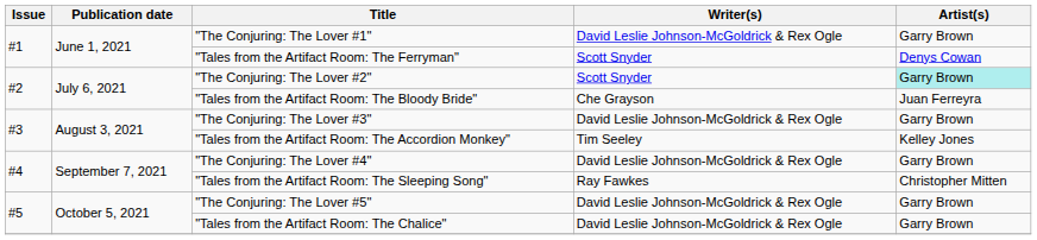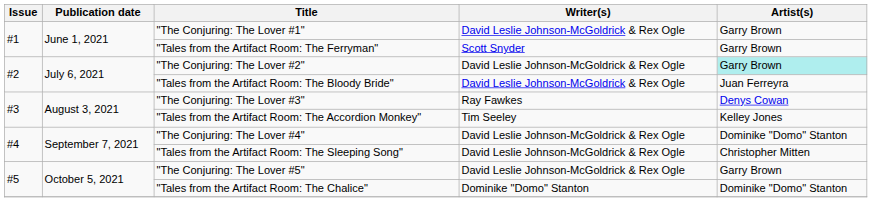 <table class="wikitable plainrowheaders" style="text-align: left; width:99%;">
 <tr>
 <th scope="col">Issue</th>
 <th scope="col">Publication date</th>
 <th scope="col">Title</th>
 <th scope="col">Writer(s)</th>
 <th scope="col">Artist(s)</th>
 </tr>
 <tr>
 <td rowspan="2">#1</td>
 <td rowspan="2">June 1, 2021</td>
 <td>"The Conjuring: The Lover #1"</td>
 <td><a href='#'>David Leslie Johnson-McGoldrick</a> & Rex Ogle</td>
 <td>Garry Brown</td>
 </tr>
 <tr>
 <td>"Tales from the Artifact Room: The Ferryman"</td>
 <td><a href='#'>Scott Snyder</a></td>
-<td><a href='#'>Denys Cowan</a></td>
+<td>Garry Brown</td>
 </tr>
 <tr>
 <td rowspan="2">#2</td>
 <td rowspan="2">July 6, 2021</td>
 <td>"The Conjuring: The Lover #2"</td>
-<td><a href='#'>Scott Snyder</a></td>
+<td>David Leslie Johnson-McGoldrick & Rex Ogle</td>
 <td style="background: paleturquoise;">Garry Brown</td>
 </tr>
 <tr>
 <td>"Tales from the Artifact Room: The Bloody Bride"</td>
-<td>Che Grayson</td>
+<td><a href='#'>David Leslie Johnson-McGoldrick</a> & Rex Ogle</td>
 <td>Juan Ferreyra</td>
 </tr>
 <tr>
 <td rowspan="2">#3</td>
 <td rowspan="2">August 3, 2021</td>
 <td>"The Conjuring: The Lover #3"</td>
-<td>David Leslie Johnson-McGoldrick & Rex Ogle</td>
-<td>Garry Brown</td>
+<td>Ray Fawkes</td>
+<td><a href='#'>Denys Cowan</a></td>
 </tr>
 <tr>
 <td>"Tales from the Artifact Room: The Accordion Monkey"</td>
 <td>Tim Seeley</td>
 <td>Kelley Jones</td>
 </tr>
 <tr>
 <td rowspan="2">#4</td>
 <td rowspan="2">September 7, 2021</td>
 <td>"The Conjuring: The Lover #4"</td>
 <td>David Leslie Johnson-McGoldrick & Rex Ogle</td>
-<td>Garry Brown</td>
+<td>Dominike "Domo" Stanton</td>
 </tr>
 <tr>
 <td>"Tales from the Artifact Room: The Sleeping Song"</td>
-<td>Ray Fawkes</td>
+<td>David Leslie Johnson-McGoldrick & Rex Ogle</td>
 <td>Christopher Mitten</td>
 </tr>
 <tr>
 <td rowspan="2">#5</td>
 <td rowspan="2">October 5, 2021</td>
 <td>"The Conjuring: The Lover #5"</td>
 <td>David Leslie Johnson-McGoldrick & Rex Ogle</td>
 <td>Garry Brown</td>
 </tr>
 <tr>
 <td>"Tales from the Artifact Room: The Chalice"</td>
-<td>David Leslie Johnson-McGoldrick & Rex Ogle</td>
-<td>Garry Brown</td>
+<td>Dominike "Domo" Stanton</td>
+<td>Dominike "Domo" Stanton</td>
 </tr>
 <tr>
 </tr>
 </table>
